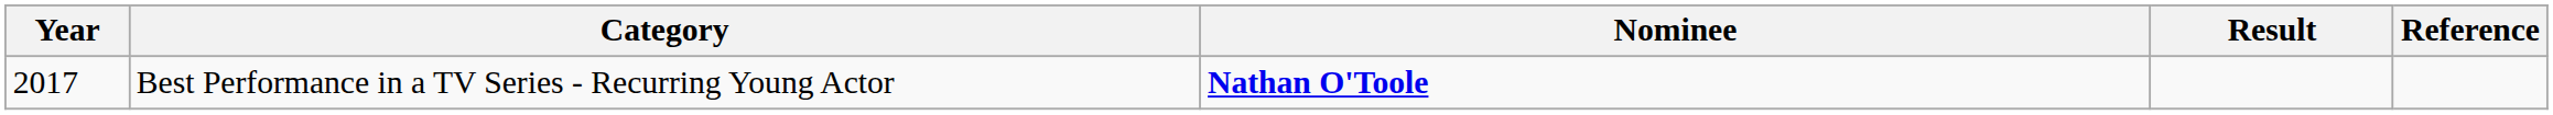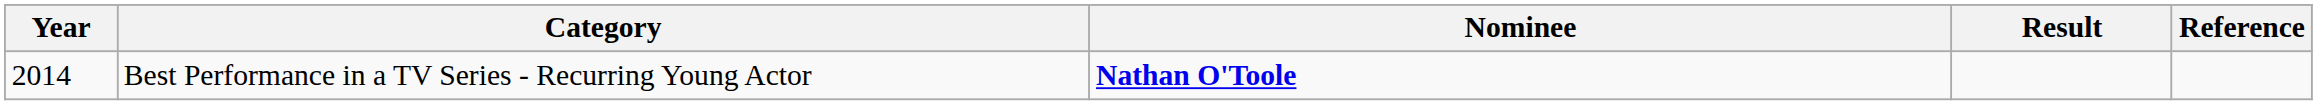 <table class="wikitable">
 <tr>
 <th width=5%>Year</th>
 <th width=45%>Category</th>
 <th width=40%>Nominee</th>
 <th width=10%>Result</th>
 <th width=5%>Reference</th>
 </tr>
 <tr>
-<td>2017</td>
+<td>2014</td>
 <td>Best Performance in a TV Series - Recurring Young Actor</td>
 <td><strong><a href='#'>Nathan O'Toole</a></strong></td>
 <td></td>
 <td></td>
 </tr>
 </table>
